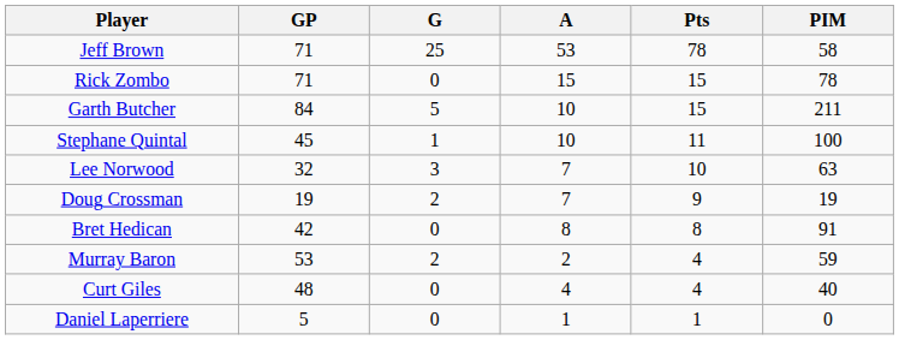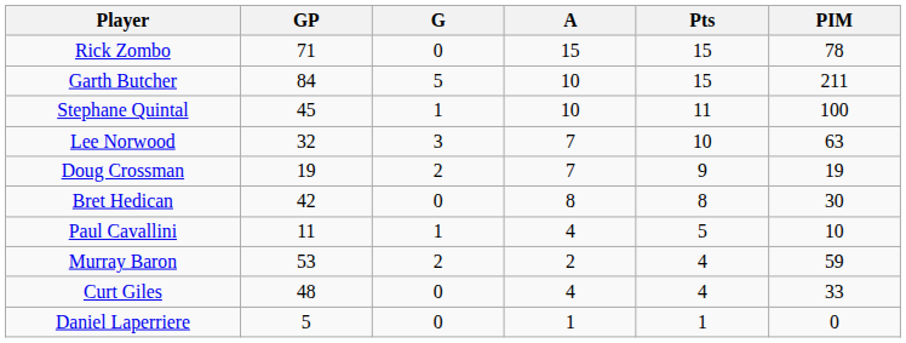 <table class="wikitable sortable">
 <tr>
 <th bgcolor="#DDDDFF" width="16%">Player</th>
 <th bgcolor="#DDDDFF" width="9%">GP</th>
 <th bgcolor="#DDDDFF" width="9%">G</th>
 <th bgcolor="#DDDDFF" width="9%">A</th>
 <th bgcolor="#DDDDFF" width="9%">Pts</th>
 <th bgcolor="#DDDDFF" width="9%">PIM</th>
-</tr>
-<tr align="center">
-<td><a href='#'>Jeff Brown</a></td>
-<td>71</td>
-<td>25</td>
-<td>53</td>
-<td>78</td>
-<td>58</td>
 </tr>
 <tr align="center">
 <td><a href='#'>Rick Zombo</a></td>
 <td>71</td>
 <td>0</td>
 <td>15</td>
 <td>15</td>
 <td>78</td>
 </tr>
 <tr align="center">
 <td><a href='#'>Garth Butcher</a></td>
 <td>84</td>
 <td>5</td>
 <td>10</td>
 <td>15</td>
 <td>211</td>
 </tr>
 <tr align="center">
 <td><a href='#'>Stephane Quintal</a></td>
 <td>45</td>
 <td>1</td>
 <td>10</td>
 <td>11</td>
 <td>100</td>
 </tr>
 <tr align="center">
 <td><a href='#'>Lee Norwood</a></td>
 <td>32</td>
 <td>3</td>
 <td>7</td>
 <td>10</td>
 <td>63</td>
 </tr>
 <tr align="center">
 <td><a href='#'>Doug Crossman</a></td>
 <td>19</td>
 <td>2</td>
 <td>7</td>
 <td>9</td>
 <td>19</td>
 </tr>
 <tr align="center">
 <td><a href='#'>Bret Hedican</a></td>
 <td>42</td>
 <td>0</td>
 <td>8</td>
 <td>8</td>
-<td>91</td>
+<td>30</td>
+</tr>
+<tr align="center">
+<td><a href='#'>Paul Cavallini</a></td>
+<td>11</td>
+<td>1</td>
+<td>4</td>
+<td>5</td>
+<td>10</td>
 </tr>
 <tr align="center">
 <td><a href='#'>Murray Baron</a></td>
 <td>53</td>
 <td>2</td>
 <td>2</td>
 <td>4</td>
 <td>59</td>
 </tr>
 <tr align="center">
 <td><a href='#'>Curt Giles</a></td>
 <td>48</td>
 <td>0</td>
 <td>4</td>
 <td>4</td>
-<td>40</td>
+<td>33</td>
 </tr>
 <tr align="center">
 <td><a href='#'>Daniel Laperriere</a></td>
 <td>5</td>
 <td>0</td>
 <td>1</td>
 <td>1</td>
 <td>0</td>
 </tr>
 </table>
